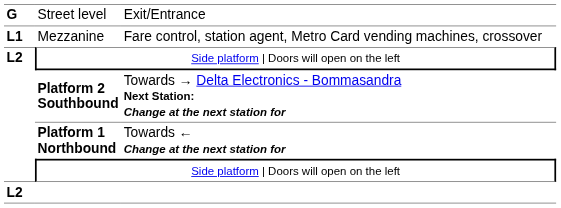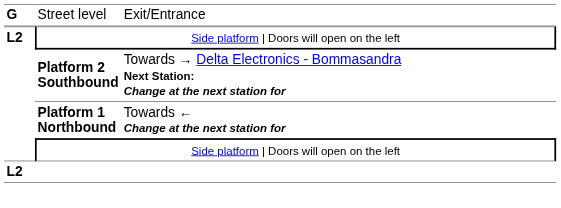 <table table border=0 cellspacing=0 cellpadding=3>
 <tr>
 <td style="border-bottom:solid 1px gray;border-top:solid 1px gray;" width=30 valign=top><strong>G</strong></td>
 <td style="border-top:solid 1px gray;border-bottom:solid 1px gray;" width=85 valign=top>Street level</td>
 <td style="border-top:solid 1px gray;border-bottom:solid 1px gray;" width=500 valign=top>Exit/Entrance</td>
-</tr>
-<tr>
-<td valign=top><strong>L1</strong></td>
-<td valign=top>Mezzanine</td>
-<td valign=top>Fare control, station agent, Metro Card vending machines, crossover<br></td>
 </tr>
 <tr>
 <td style="border-top:solid 1px gray;border-bottom:solid 1px gray;" width=30 rowspan=4 valign=top><strong>L2</strong></td>
 <td style="border-top:solid 1px gray;border-right:solid 2px black;border-left:solid 2px black;border-bottom:solid 2px black;text-align:center;" colspan=2><small><a href='#'>Side platform</a> | Doors will open on the left </small></td>
 </tr>
 <tr>
 <td style="border-bottom:solid 1px gray;" width=85><span><strong>Platform 2</strong><br><strong>Southbound</strong></span></td>
 <td style="border-bottom:solid 1px gray;" width=500>Towards → <a href='#'>Delta Electronics - Bommasandra</a><br><small><strong>Next Station:</strong> <br><strong><em>Change at the next station for </em></strong></small></td>
 </tr>
 <tr>
 <td><span><strong>Platform 1</strong><br><strong>Northbound</strong></span></td>
 <td>Towards ← <br><small><strong><em>Change at the next station for </em></strong></small></td>
 </tr>
 <tr>
 <td style="border-top:solid 2px black;border-right:solid 2px black;border-left:solid 2px black;border-bottom:solid 1px gray;" colspan=2  align=center><small><a href='#'>Side platform</a> | Doors will open on the left </small></td>
 </tr>
 <tr>
 <td style="border-bottom:solid 1px gray;" width=30 rowspan=2 valign=top><strong>L2</strong></td>
 <td style="border-bottom:solid 1px gray;" width=85></td>
 <td style="border-bottom:solid 1px gray;" width=500></td>
 </tr>
 <tr>
 </tr>
 </table>
